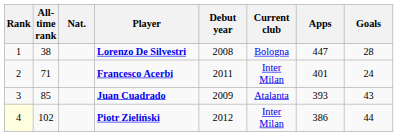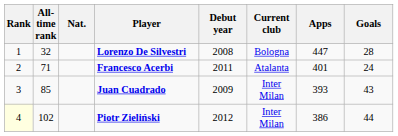 <table class=wikitable>
 <tr>
 <th>Rank</th>
 <th>All-time<br>rank</th>
 <th width="50px">Nat.</th>
 <th width="160px">Player</th>
 <th width="70px">Debut<br>year</th>
 <th width="70px">Current<br>club</th>
 <th width="70px">Apps</th>
 <th width="70px">Goals</th>
 </tr>
 <tr align="center">
 <td>1</td>
-<td>38</td>
+<td>32</td>
 <td></td>
 <td align="left"><strong><a href='#'>Lorenzo De Silvestri</a></strong></td>
 <td>2008</td>
 <td><a href='#'>Bologna</a></td>
 <td>447</td>
 <td>28</td>
 </tr>
 <tr align="center">
 <td>2</td>
 <td>71</td>
 <td></td>
 <td align="left"><strong><a href='#'>Francesco Acerbi</a></strong></td>
 <td>2011</td>
-<td><a href='#'>Inter Milan</a></td>
+<td><a href='#'>Atalanta</a></td>
 <td>401</td>
 <td>24</td>
 </tr>
 <tr align="center">
 <td>3</td>
 <td>85</td>
 <td></td>
 <td align="left"><strong><a href='#'>Juan Cuadrado</a></strong></td>
 <td>2009</td>
-<td><a href='#'>Atalanta</a></td>
+<td><a href='#'>Inter Milan</a></td>
 <td>393</td>
 <td>43</td>
 </tr>
 <tr align="center">
 <td style="background: lightyellow;">4</td>
 <td>102</td>
 <td></td>
 <td align="left"><strong><a href='#'>Piotr Zieliński</a></strong></td>
 <td>2012</td>
 <td><a href='#'>Inter Milan</a></td>
 <td>386</td>
 <td>44</td>
 </tr>
 </table>
